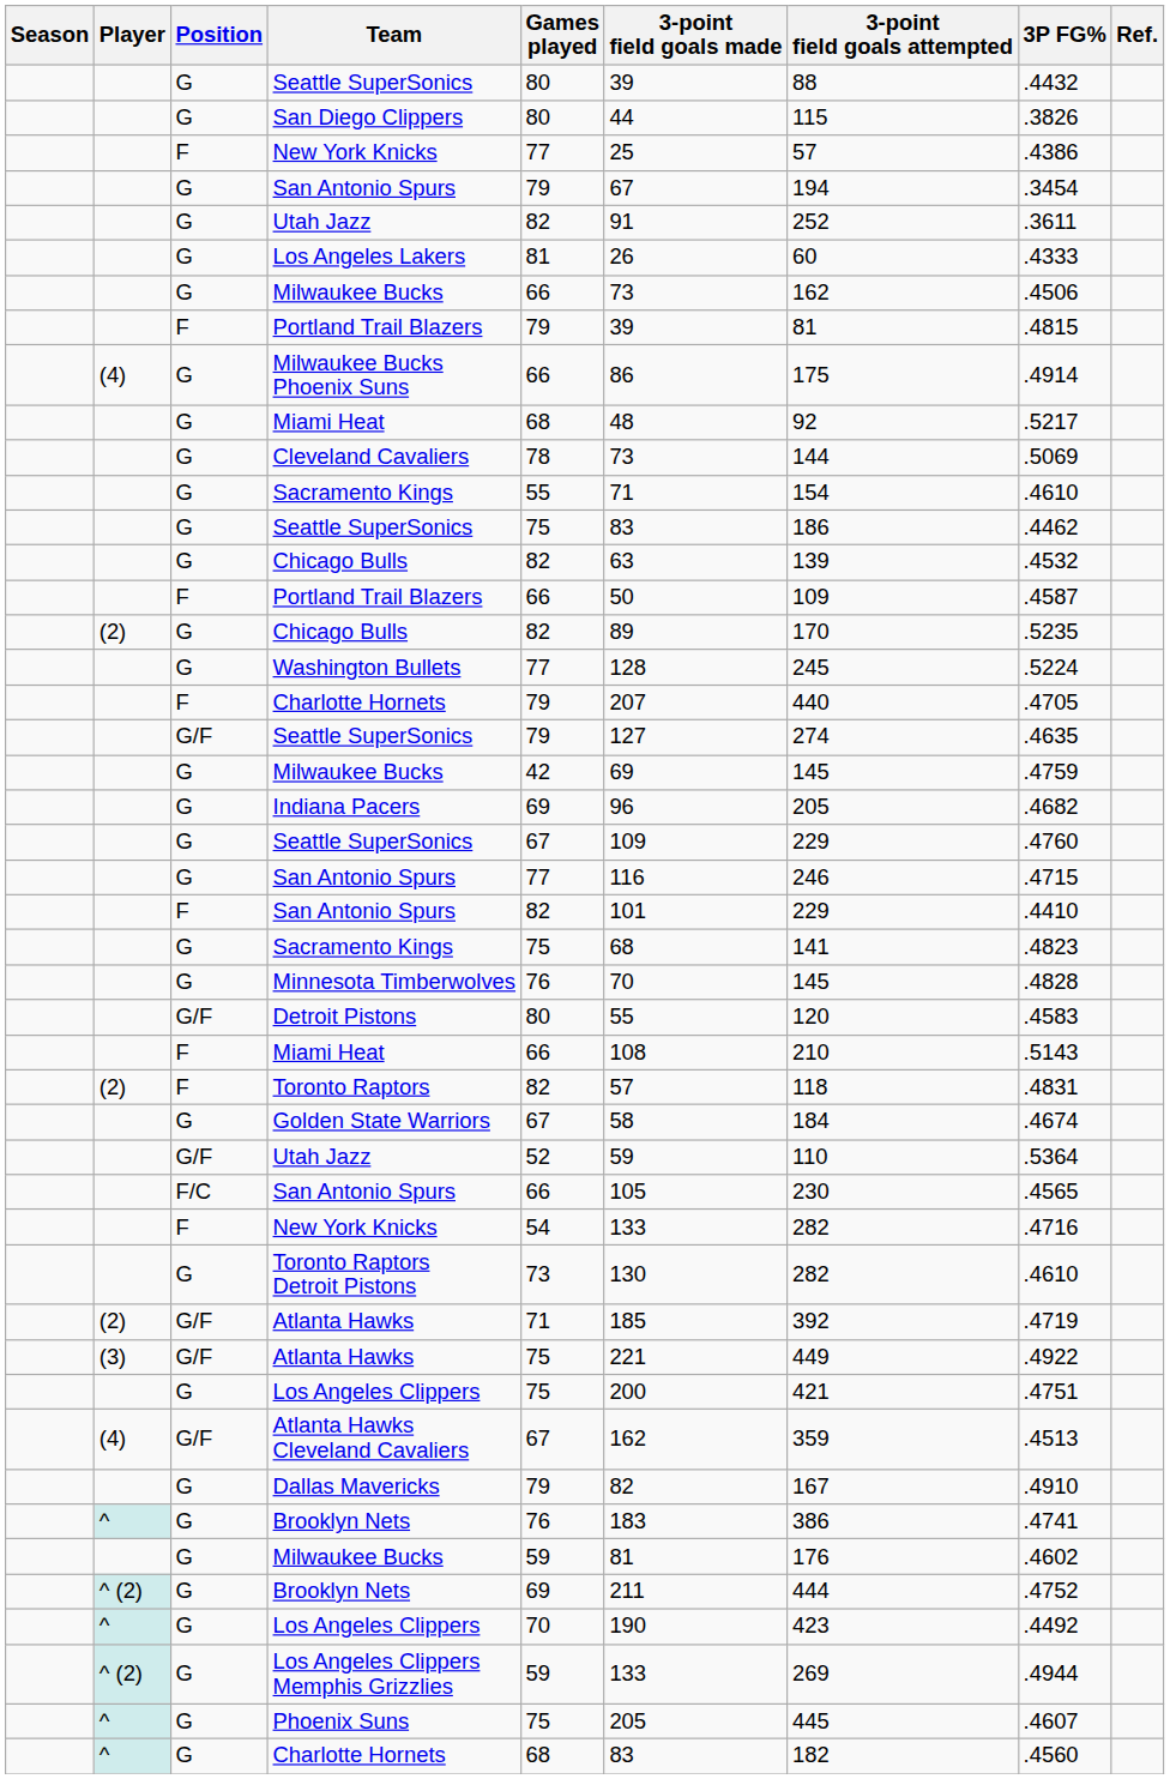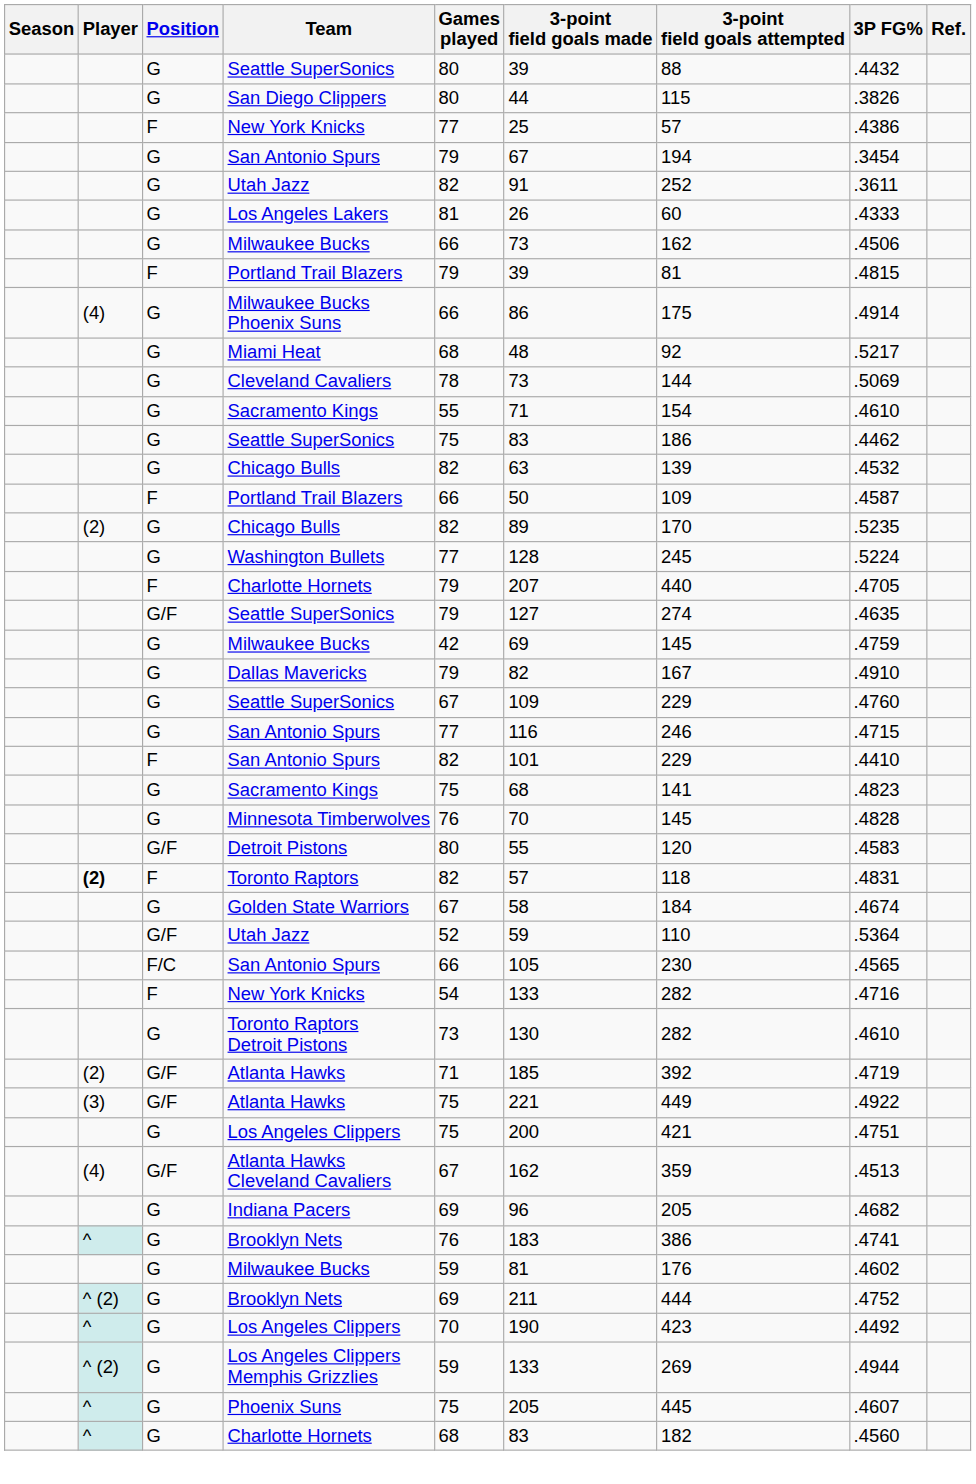 <table class="wikitable sortable">
 <tr>
 <th>Season</th>
 <th>Player</th>
 <th class="unsortable"><a href='#'>Position</a></th>
 <th>Team</th>
 <th>Games<br>played</th>
 <th>3-point<br>field goals made</th>
 <th>3-point<br>field goals attempted</th>
 <th>3P FG%</th>
 <th class="unsortable">Ref.</th>
 </tr>
 <tr>
 <td></td>
 <td></td>
 <td>G</td>
 <td><a href='#'>Seattle SuperSonics</a></td>
 <td>80</td>
 <td>39</td>
 <td>88</td>
 <td>.4432</td>
 <td align=center></td>
 </tr>
 <tr>
 <td></td>
 <td></td>
 <td>G</td>
 <td><a href='#'>San Diego Clippers</a></td>
 <td>80</td>
 <td>44</td>
 <td>115</td>
 <td>.3826</td>
 <td align=center></td>
 </tr>
 <tr>
 <td></td>
 <td></td>
 <td>F</td>
 <td><a href='#'>New York Knicks</a></td>
 <td>77</td>
 <td>25</td>
 <td>57</td>
 <td>.4386</td>
 <td align=center></td>
 </tr>
 <tr>
 <td></td>
 <td></td>
 <td>G</td>
 <td><a href='#'>San Antonio Spurs</a></td>
 <td>79</td>
 <td>67</td>
 <td>194</td>
 <td>.3454</td>
 <td align=center></td>
 </tr>
 <tr>
 <td></td>
 <td></td>
 <td>G</td>
 <td><a href='#'>Utah Jazz</a></td>
 <td>82</td>
 <td>91</td>
 <td>252</td>
 <td>.3611</td>
 <td align=center></td>
 </tr>
 <tr>
 <td></td>
 <td></td>
 <td>G</td>
 <td><a href='#'>Los Angeles Lakers</a></td>
 <td>81</td>
 <td>26</td>
 <td>60</td>
 <td>.4333</td>
 <td align=center></td>
 </tr>
 <tr>
 <td></td>
 <td></td>
 <td>G</td>
 <td><a href='#'>Milwaukee Bucks</a></td>
 <td>66</td>
 <td>73</td>
 <td>162</td>
 <td>.4506</td>
 <td align=center></td>
 </tr>
 <tr>
 <td></td>
 <td></td>
 <td>F</td>
 <td><a href='#'>Portland Trail Blazers</a></td>
 <td>79</td>
 <td>39</td>
 <td>81</td>
 <td>.4815</td>
 <td align=center></td>
 </tr>
 <tr>
 <td></td>
 <td> (4)</td>
 <td>G</td>
 <td><a href='#'>Milwaukee Bucks</a><br><a href='#'>Phoenix Suns</a></td>
 <td>66</td>
 <td>86</td>
 <td>175</td>
 <td>.4914</td>
 <td align=center></td>
 </tr>
 <tr>
 <td></td>
 <td></td>
 <td>G</td>
 <td><a href='#'>Miami Heat</a></td>
 <td>68</td>
 <td>48</td>
 <td>92</td>
 <td>.5217</td>
 <td align=center></td>
 </tr>
 <tr>
 <td></td>
 <td></td>
 <td>G</td>
 <td><a href='#'>Cleveland Cavaliers</a></td>
 <td>78</td>
 <td>73</td>
 <td>144</td>
 <td>.5069</td>
 <td align=center></td>
 </tr>
 <tr>
 <td></td>
 <td></td>
 <td>G</td>
 <td><a href='#'>Sacramento Kings</a></td>
 <td>55</td>
 <td>71</td>
 <td>154</td>
 <td>.4610</td>
 <td align=center></td>
 </tr>
 <tr>
 <td></td>
 <td></td>
 <td>G</td>
 <td><a href='#'>Seattle SuperSonics</a></td>
 <td>75</td>
 <td>83</td>
 <td>186</td>
 <td>.4462</td>
 <td align=center></td>
 </tr>
 <tr>
 <td></td>
 <td></td>
 <td>G</td>
 <td><a href='#'>Chicago Bulls</a></td>
 <td>82</td>
 <td>63</td>
 <td>139</td>
 <td>.4532</td>
 <td align=center></td>
 </tr>
 <tr>
 <td></td>
 <td></td>
 <td>F</td>
 <td><a href='#'>Portland Trail Blazers</a></td>
 <td>66</td>
 <td>50</td>
 <td>109</td>
 <td>.4587</td>
 <td align=center></td>
 </tr>
 <tr>
 <td></td>
 <td> (2)</td>
 <td>G</td>
 <td><a href='#'>Chicago Bulls</a></td>
 <td>82</td>
 <td>89</td>
 <td>170</td>
 <td>.5235</td>
 <td align=center></td>
 </tr>
 <tr>
 <td></td>
 <td></td>
 <td>G</td>
 <td><a href='#'>Washington Bullets</a></td>
 <td>77</td>
 <td>128</td>
 <td>245</td>
 <td>.5224</td>
 <td align=center></td>
 </tr>
 <tr>
 <td></td>
 <td></td>
 <td>F</td>
 <td><a href='#'>Charlotte Hornets</a></td>
 <td>79</td>
 <td>207</td>
 <td>440</td>
 <td>.4705</td>
 <td align=center></td>
 </tr>
 <tr>
 <td></td>
 <td></td>
 <td>G/F</td>
 <td><a href='#'>Seattle SuperSonics</a></td>
 <td>79</td>
 <td>127</td>
 <td>274</td>
 <td>.4635</td>
 <td align=center></td>
 </tr>
 <tr>
 <td></td>
 <td></td>
 <td>G</td>
 <td><a href='#'>Milwaukee Bucks</a></td>
 <td>42</td>
 <td>69</td>
 <td>145</td>
 <td>.4759</td>
 <td align=center></td>
 </tr>
 <tr>
 <td></td>
 <td></td>
 <td>G</td>
-<td><a href='#'>Indiana Pacers</a></td>
-<td>69</td>
-<td>96</td>
-<td>205</td>
-<td>.4682</td>
+<td><a href='#'>Dallas Mavericks</a></td>
+<td>79</td>
+<td>82</td>
+<td>167</td>
+<td>.4910</td>
 <td align=center></td>
 </tr>
 <tr>
 <td></td>
 <td></td>
 <td>G</td>
 <td><a href='#'>Seattle SuperSonics</a></td>
 <td>67</td>
 <td>109</td>
 <td>229</td>
 <td>.4760</td>
 <td align=center></td>
 </tr>
 <tr>
 <td></td>
 <td></td>
 <td>G</td>
 <td><a href='#'>San Antonio Spurs</a></td>
 <td>77</td>
 <td>116</td>
 <td>246</td>
 <td>.4715</td>
 <td align=center></td>
 </tr>
 <tr>
 <td></td>
 <td></td>
 <td>F</td>
 <td><a href='#'>San Antonio Spurs</a></td>
 <td>82</td>
 <td>101</td>
 <td>229</td>
 <td>.4410</td>
 <td align=center></td>
 </tr>
 <tr>
 <td></td>
 <td></td>
 <td>G</td>
 <td><a href='#'>Sacramento Kings</a></td>
 <td>75</td>
 <td>68</td>
 <td>141</td>
 <td>.4823</td>
 <td align=center></td>
 </tr>
 <tr>
 <td></td>
 <td></td>
 <td>G</td>
 <td><a href='#'>Minnesota Timberwolves</a></td>
 <td>76</td>
 <td>70</td>
 <td>145</td>
 <td>.4828</td>
 <td align=center></td>
 </tr>
 <tr>
 <td></td>
 <td></td>
 <td>G/F</td>
 <td><a href='#'>Detroit Pistons</a></td>
 <td>80</td>
 <td>55</td>
 <td>120</td>
 <td>.4583</td>
 <td align=center></td>
 </tr>
 <tr>
 <td></td>
-<td></td>
-<td>F</td>
-<td><a href='#'>Miami Heat</a></td>
-<td>66</td>
-<td>108</td>
-<td>210</td>
-<td>.5143</td>
-<td align=center></td>
-</tr>
-<tr>
-<td></td>
-<td> (2)</td>
+<td><strong> (2)</strong></td>
 <td>F</td>
 <td><a href='#'>Toronto Raptors</a></td>
 <td>82</td>
 <td>57</td>
 <td>118</td>
 <td>.4831</td>
 <td align=center></td>
 </tr>
 <tr>
 <td></td>
 <td></td>
 <td>G</td>
 <td><a href='#'>Golden State Warriors</a></td>
 <td>67</td>
 <td>58</td>
 <td>184</td>
 <td>.4674</td>
 <td align=center></td>
 </tr>
 <tr>
 <td></td>
 <td></td>
 <td>G/F</td>
 <td><a href='#'>Utah Jazz</a></td>
 <td>52</td>
 <td>59</td>
 <td>110</td>
 <td>.5364</td>
 <td align=center></td>
 </tr>
 <tr>
 <td></td>
 <td></td>
 <td>F/C</td>
 <td><a href='#'>San Antonio Spurs</a></td>
 <td>66</td>
 <td>105</td>
 <td>230</td>
 <td>.4565</td>
 <td align=center></td>
 </tr>
 <tr>
 <td></td>
 <td></td>
 <td>F</td>
 <td><a href='#'>New York Knicks</a></td>
 <td>54</td>
 <td>133</td>
 <td>282</td>
 <td>.4716</td>
 <td align=center></td>
 </tr>
 <tr>
 <td></td>
 <td></td>
 <td>G</td>
 <td><a href='#'>Toronto Raptors</a><br><a href='#'>Detroit Pistons</a></td>
 <td>73</td>
 <td>130</td>
 <td>282</td>
 <td>.4610</td>
 <td align=center></td>
 </tr>
 <tr>
 <td></td>
 <td> (2)</td>
 <td>G/F</td>
 <td><a href='#'>Atlanta Hawks</a></td>
 <td>71</td>
 <td>185</td>
 <td>392</td>
 <td>.4719</td>
 <td align=center></td>
 </tr>
 <tr>
 <td></td>
 <td> (3)</td>
 <td>G/F</td>
 <td><a href='#'>Atlanta Hawks</a></td>
 <td>75</td>
 <td>221</td>
 <td>449</td>
 <td>.4922</td>
 <td align=center></td>
 </tr>
 <tr>
 <td></td>
 <td></td>
 <td>G</td>
 <td><a href='#'>Los Angeles Clippers</a></td>
 <td>75</td>
 <td>200</td>
 <td>421</td>
 <td>.4751</td>
 <td align=center></td>
 </tr>
 <tr>
 <td></td>
 <td> (4)</td>
 <td>G/F</td>
 <td><a href='#'>Atlanta Hawks</a><br><a href='#'>Cleveland Cavaliers</a></td>
 <td>67</td>
 <td>162</td>
 <td>359</td>
 <td>.4513</td>
 <td align=center></td>
 </tr>
 <tr>
 <td></td>
 <td></td>
 <td>G</td>
-<td><a href='#'>Dallas Mavericks</a></td>
-<td>79</td>
-<td>82</td>
-<td>167</td>
-<td>.4910</td>
+<td><a href='#'>Indiana Pacers</a></td>
+<td>69</td>
+<td>96</td>
+<td>205</td>
+<td>.4682</td>
 <td align=center></td>
 </tr>
 <tr>
 <td></td>
 <td style="background:#cfecec;">^</td>
 <td>G</td>
 <td><a href='#'>Brooklyn Nets</a></td>
 <td>76</td>
 <td>183</td>
 <td>386</td>
 <td>.4741</td>
 <td align=center></td>
 </tr>
 <tr>
 <td></td>
 <td></td>
 <td>G</td>
 <td><a href='#'>Milwaukee Bucks</a></td>
 <td>59</td>
 <td>81</td>
 <td>176</td>
 <td>.4602</td>
 <td align=center></td>
 </tr>
 <tr>
 <td></td>
 <td style="background:#cfecec;">^ (2)</td>
 <td>G</td>
 <td><a href='#'>Brooklyn Nets</a></td>
 <td>69</td>
 <td>211</td>
 <td>444</td>
 <td>.4752</td>
 <td align=center></td>
 </tr>
 <tr>
 <td></td>
 <td style="background:#cfecec;">^</td>
 <td>G</td>
 <td><a href='#'>Los Angeles Clippers</a></td>
 <td>70</td>
 <td>190</td>
 <td>423</td>
 <td>.4492</td>
 <td align=center></td>
 </tr>
 <tr>
 <td></td>
 <td style="background:#cfecec;">^ (2)</td>
 <td>G</td>
 <td><a href='#'>Los Angeles Clippers</a><br><a href='#'>Memphis Grizzlies</a></td>
 <td>59</td>
 <td>133</td>
 <td>269</td>
 <td>.4944</td>
 <td align=center></td>
 </tr>
 <tr>
 <td></td>
 <td style="background:#cfecec;">^</td>
 <td>G</td>
 <td><a href='#'>Phoenix Suns</a></td>
 <td>75</td>
 <td>205</td>
 <td>445</td>
 <td>.4607</td>
 <td align=center></td>
 </tr>
 <tr>
 <td></td>
 <td style="background:#cfecec;">^</td>
 <td>G</td>
 <td><a href='#'>Charlotte Hornets</a></td>
 <td>68</td>
 <td>83</td>
 <td>182</td>
 <td>.4560</td>
 <td align=center></td>
 </tr>
 </table>
